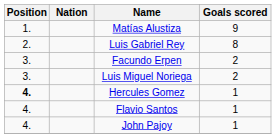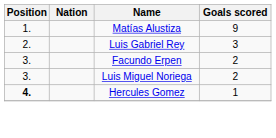 <table class="wikitable" style="font-size: 95%; text-align: center;">
 <tr>
 <th width=60>Position</th>
 <th width=60>Nation</th>
 <th width=150>Name</th>
 <th width=100>Goals scored</th>
 </tr>
 <tr>
 <td>1.</td>
 <td></td>
 <td><a href='#'>Matías Alustiza</a></td>
 <td>9</td>
 </tr>
 <tr>
 <td>2.</td>
 <td> </td>
 <td><a href='#'>Luis Gabriel Rey</a></td>
-<td>8</td>
+<td>3</td>
 </tr>
 <tr>
 <td>3.</td>
 <td></td>
 <td><a href='#'>Facundo Erpen</a></td>
 <td>2</td>
 </tr>
 <tr>
 <td>3.</td>
 <td></td>
 <td><a href='#'>Luis Miguel Noriega</a></td>
 <td>2</td>
 </tr>
 <tr>
 <td><strong>4.</strong></td>
 <td> </td>
 <td><a href='#'>Hercules Gomez</a></td>
 <td>1</td>
 </tr>
 <tr>
-<td>4.</td>
-<td></td>
-<td><a href='#'>Flavio Santos</a></td>
-<td>1</td>
-</tr>
-<tr>
-<td>4.</td>
-<td></td>
-<td><a href='#'>John Pajoy</a></td>
-<td>1</td>
-</tr>
-<tr>
 </tr>
 </table>
